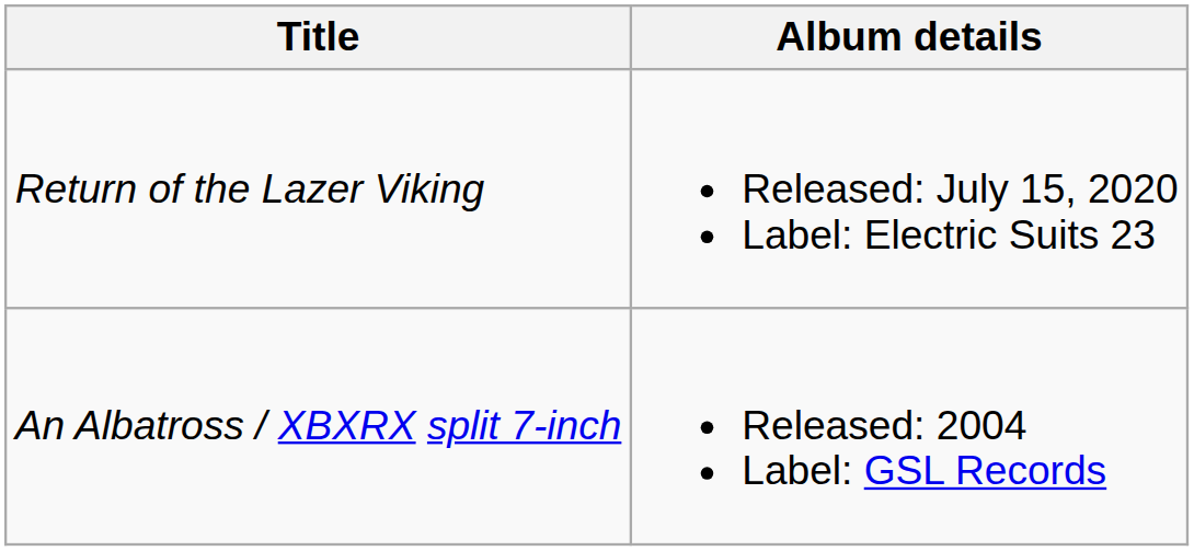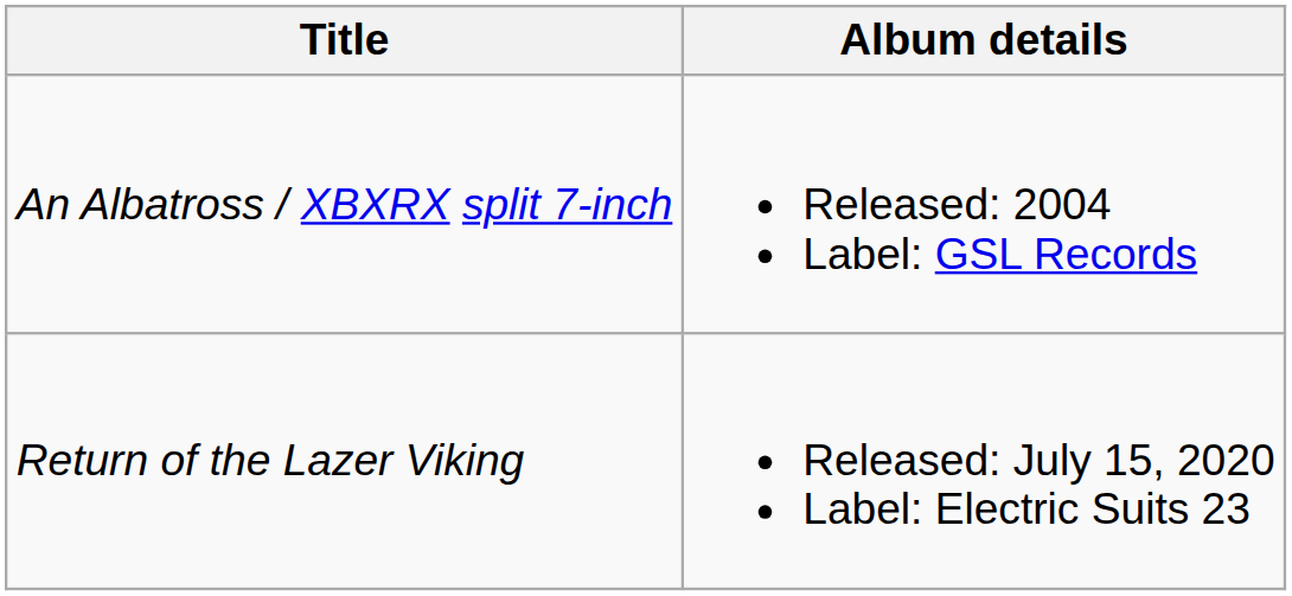 <table class="wikitable">
 <tr>
 <th>Title</th>
 <th>Album details</th>
 </tr>
 <tr>
+<td><em>An Albatross / <a href='#'>XBXRX</a> <a href='#'>split 7-inch</a></em></td>
+<td><br><ul><li>Released: 2004</li><li>Label: <a href='#'>GSL Records</a></li></ul></td>
+</tr>
+<tr>
 <td><em>Return of the Lazer Viking</em></td>
 <td><br><ul><li>Released: July 15, 2020</li><li>Label: Electric Suits 23</li></ul></td>
 </tr>
-<tr>
-<td><em>An Albatross / <a href='#'>XBXRX</a> <a href='#'>split 7-inch</a></em></td>
-<td><br><ul><li>Released: 2004</li><li>Label: <a href='#'>GSL Records</a></li></ul></td>
-</tr>
 </table>
